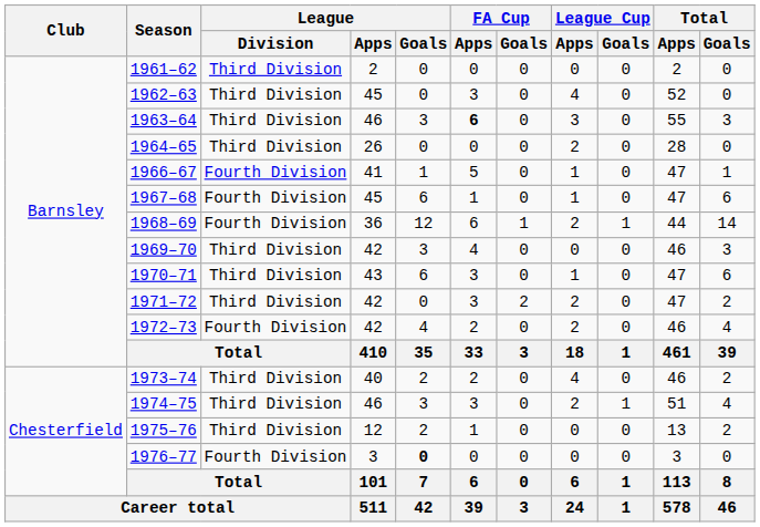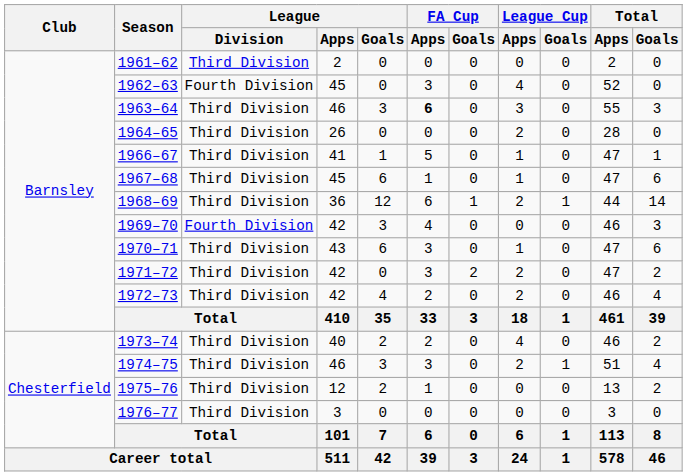 <table class="wikitable" style="text-align:center">
 <tr>
 <th rowspan="2">Club</th>
 <th rowspan="2">Season</th>
 <th colspan="3">League</th>
 <th colspan="2"><a href='#'>FA Cup</a></th>
 <th colspan="2"><a href='#'>League Cup</a></th>
 <th colspan="2">Total</th>
 </tr>
 <tr>
 <th>Division</th>
 <th>Apps</th>
 <th>Goals</th>
 <th>Apps</th>
 <th>Goals</th>
 <th>Apps</th>
 <th>Goals</th>
 <th>Apps</th>
 <th>Goals</th>
 </tr>
 <tr>
 <td rowspan="12"><a href='#'>Barnsley</a></td>
 <td><a href='#'>1961–62</a></td>
 <td><a href='#'>Third Division</a></td>
 <td>2</td>
 <td>0</td>
 <td>0</td>
 <td>0</td>
 <td>0</td>
 <td>0</td>
 <td>2</td>
 <td>0</td>
 </tr>
 <tr>
 <td><a href='#'>1962–63</a></td>
-<td>Third Division</td>
+<td>Fourth Division</td>
 <td>45</td>
 <td>0</td>
 <td>3</td>
 <td>0</td>
 <td>4</td>
 <td>0</td>
 <td>52</td>
 <td>0</td>
 </tr>
 <tr>
 <td><a href='#'>1963–64</a></td>
 <td>Third Division</td>
 <td>46</td>
 <td>3</td>
 <td><strong>6</strong></td>
 <td>0</td>
 <td>3</td>
 <td>0</td>
 <td>55</td>
 <td>3</td>
 </tr>
 <tr>
 <td><a href='#'>1964–65</a></td>
 <td>Third Division</td>
 <td>26</td>
 <td>0</td>
 <td>0</td>
 <td>0</td>
 <td>2</td>
 <td>0</td>
 <td>28</td>
 <td>0</td>
 </tr>
 <tr>
 <td><a href='#'>1966–67</a></td>
-<td><a href='#'>Fourth Division</a></td>
+<td>Third Division</td>
 <td>41</td>
 <td>1</td>
 <td>5</td>
 <td>0</td>
 <td>1</td>
 <td>0</td>
 <td>47</td>
 <td>1</td>
 </tr>
 <tr>
 <td><a href='#'>1967–68</a></td>
-<td>Fourth Division</td>
+<td>Third Division</td>
 <td>45</td>
 <td>6</td>
 <td>1</td>
 <td>0</td>
 <td>1</td>
 <td>0</td>
 <td>47</td>
 <td>6</td>
 </tr>
 <tr>
 <td><a href='#'>1968–69</a></td>
-<td>Fourth Division</td>
+<td>Third Division</td>
 <td>36</td>
 <td>12</td>
 <td>6</td>
 <td>1</td>
 <td>2</td>
 <td>1</td>
 <td>44</td>
 <td>14</td>
 </tr>
 <tr>
 <td><a href='#'>1969–70</a></td>
-<td>Third Division</td>
+<td><a href='#'>Fourth Division</a></td>
 <td>42</td>
 <td>3</td>
 <td>4</td>
 <td>0</td>
 <td>0</td>
 <td>0</td>
 <td>46</td>
 <td>3</td>
 </tr>
 <tr>
 <td><a href='#'>1970–71</a></td>
 <td>Third Division</td>
 <td>43</td>
 <td>6</td>
 <td>3</td>
 <td>0</td>
 <td>1</td>
 <td>0</td>
 <td>47</td>
 <td>6</td>
 </tr>
 <tr>
 <td><a href='#'>1971–72</a></td>
 <td>Third Division</td>
 <td>42</td>
 <td>0</td>
 <td>3</td>
 <td>2</td>
 <td>2</td>
 <td>0</td>
 <td>47</td>
 <td>2</td>
 </tr>
 <tr>
 <td><a href='#'>1972–73</a></td>
-<td>Fourth Division</td>
+<td>Third Division</td>
 <td>42</td>
 <td>4</td>
 <td>2</td>
 <td>0</td>
 <td>2</td>
 <td>0</td>
 <td>46</td>
 <td>4</td>
 </tr>
 <tr>
 <th colspan="2">Total</th>
 <th>410</th>
 <th>35</th>
 <th>33</th>
 <th>3</th>
 <th>18</th>
 <th>1</th>
 <th>461</th>
 <th>39</th>
 </tr>
 <tr>
 <td rowspan="5"><a href='#'>Chesterfield</a></td>
 <td><a href='#'>1973–74</a></td>
 <td>Third Division</td>
 <td>40</td>
 <td>2</td>
 <td>2</td>
 <td>0</td>
 <td>4</td>
 <td>0</td>
 <td>46</td>
 <td>2</td>
 </tr>
 <tr>
 <td><a href='#'>1974–75</a></td>
 <td>Third Division</td>
 <td>46</td>
 <td>3</td>
 <td>3</td>
 <td>0</td>
 <td>2</td>
 <td>1</td>
 <td>51</td>
 <td>4</td>
 </tr>
 <tr>
 <td><a href='#'>1975–76</a></td>
 <td>Third Division</td>
 <td>12</td>
 <td>2</td>
 <td>1</td>
 <td>0</td>
 <td>0</td>
 <td>0</td>
 <td>13</td>
 <td>2</td>
 </tr>
 <tr>
 <td><a href='#'>1976–77</a></td>
-<td>Fourth Division</td>
+<td>Third Division</td>
 <td>3</td>
-<td><strong>0</strong></td>
+<td>0</td>
 <td>0</td>
 <td>0</td>
 <td>0</td>
 <td>0</td>
 <td>3</td>
 <td>0</td>
 </tr>
 <tr>
 <th colspan="2">Total</th>
 <th>101</th>
 <th>7</th>
 <th>6</th>
 <th>0</th>
 <th>6</th>
 <th>1</th>
 <th>113</th>
 <th>8</th>
 </tr>
 <tr>
 <th colspan="3">Career total</th>
 <th>511</th>
 <th>42</th>
 <th>39</th>
 <th>3</th>
 <th>24</th>
 <th>1</th>
 <th>578</th>
 <th>46</th>
 </tr>
 </table>
